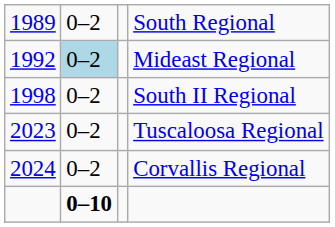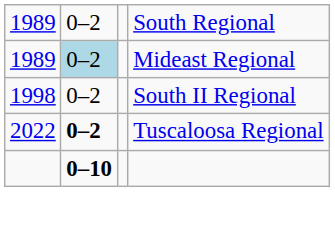 <table class="wikitable">
 <tr>
 <td><a href='#'>1989</a></td>
 <td>0–2</td>
 <td></td>
 <td><a href='#'>South Regional</a></td>
 </tr>
 <tr>
-<td><a href='#'>1992</a></td>
+<td><a href='#'>1989</a></td>
 <td style="background: lightblue;">0–2</td>
 <td></td>
 <td><a href='#'>Mideast Regional</a></td>
 </tr>
 <tr>
 <td><a href='#'>1998</a></td>
 <td>0–2</td>
 <td></td>
 <td><a href='#'>South II Regional</a></td>
 </tr>
 <tr>
-<td><a href='#'>2023</a></td>
-<td>0–2</td>
+<td><a href='#'>2022</a></td>
+<td><strong>0–2</strong></td>
 <td></td>
 <td><a href='#'>Tuscaloosa Regional</a></td>
-</tr>
-<tr>
-<td><a href='#'>2024</a></td>
-<td>0–2</td>
-<td></td>
-<td><a href='#'>Corvallis Regional</a></td>
 </tr>
 <tr>
 <td></td>
 <td><strong>0–10</strong></td>
 <td><strong></strong></td>
 <td></td>
 </tr>
 </table>
